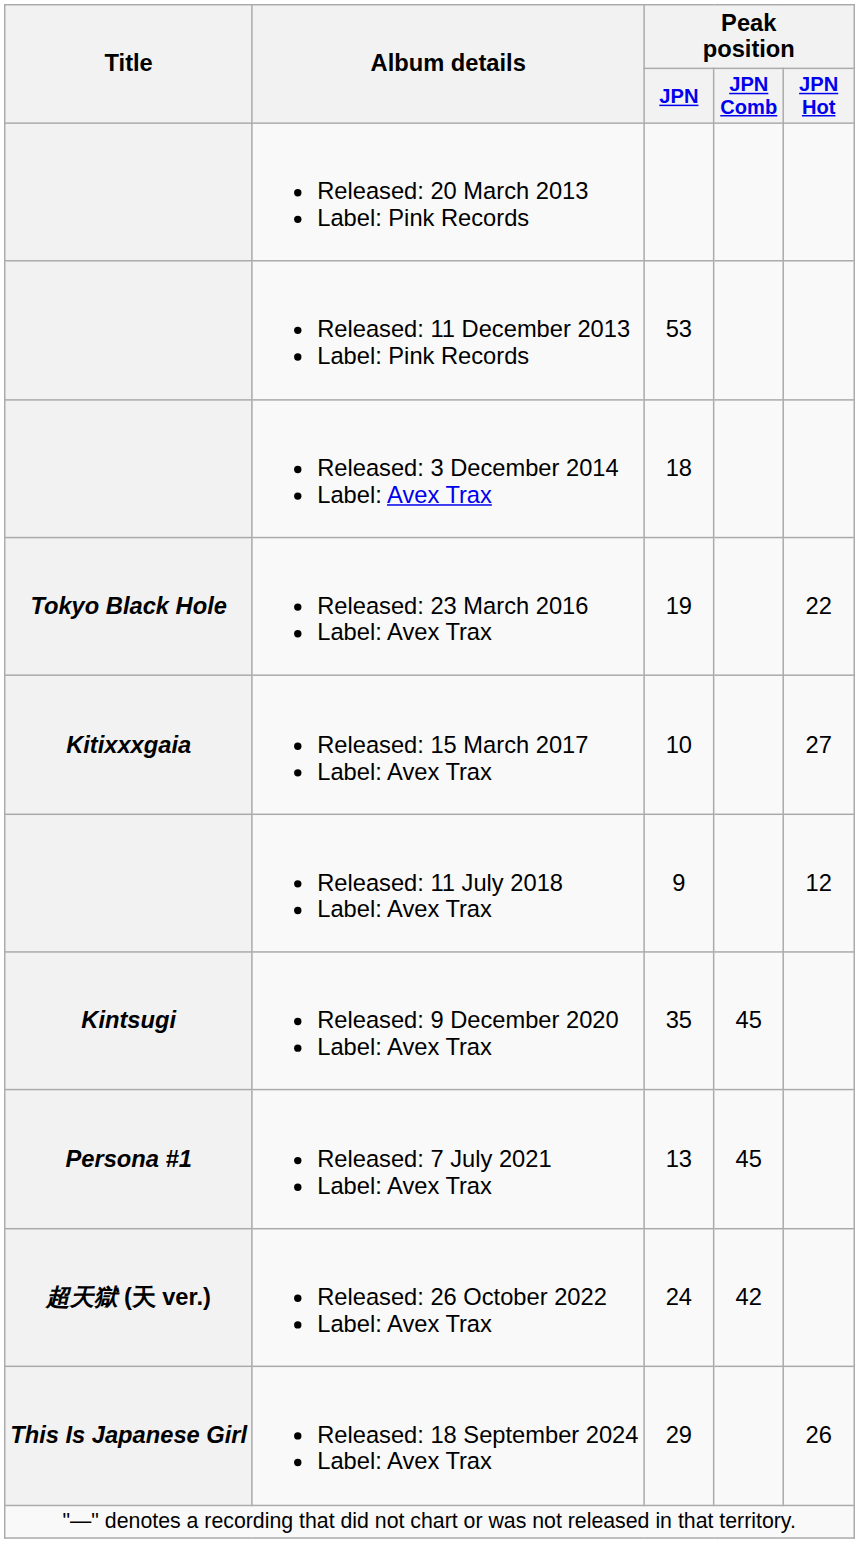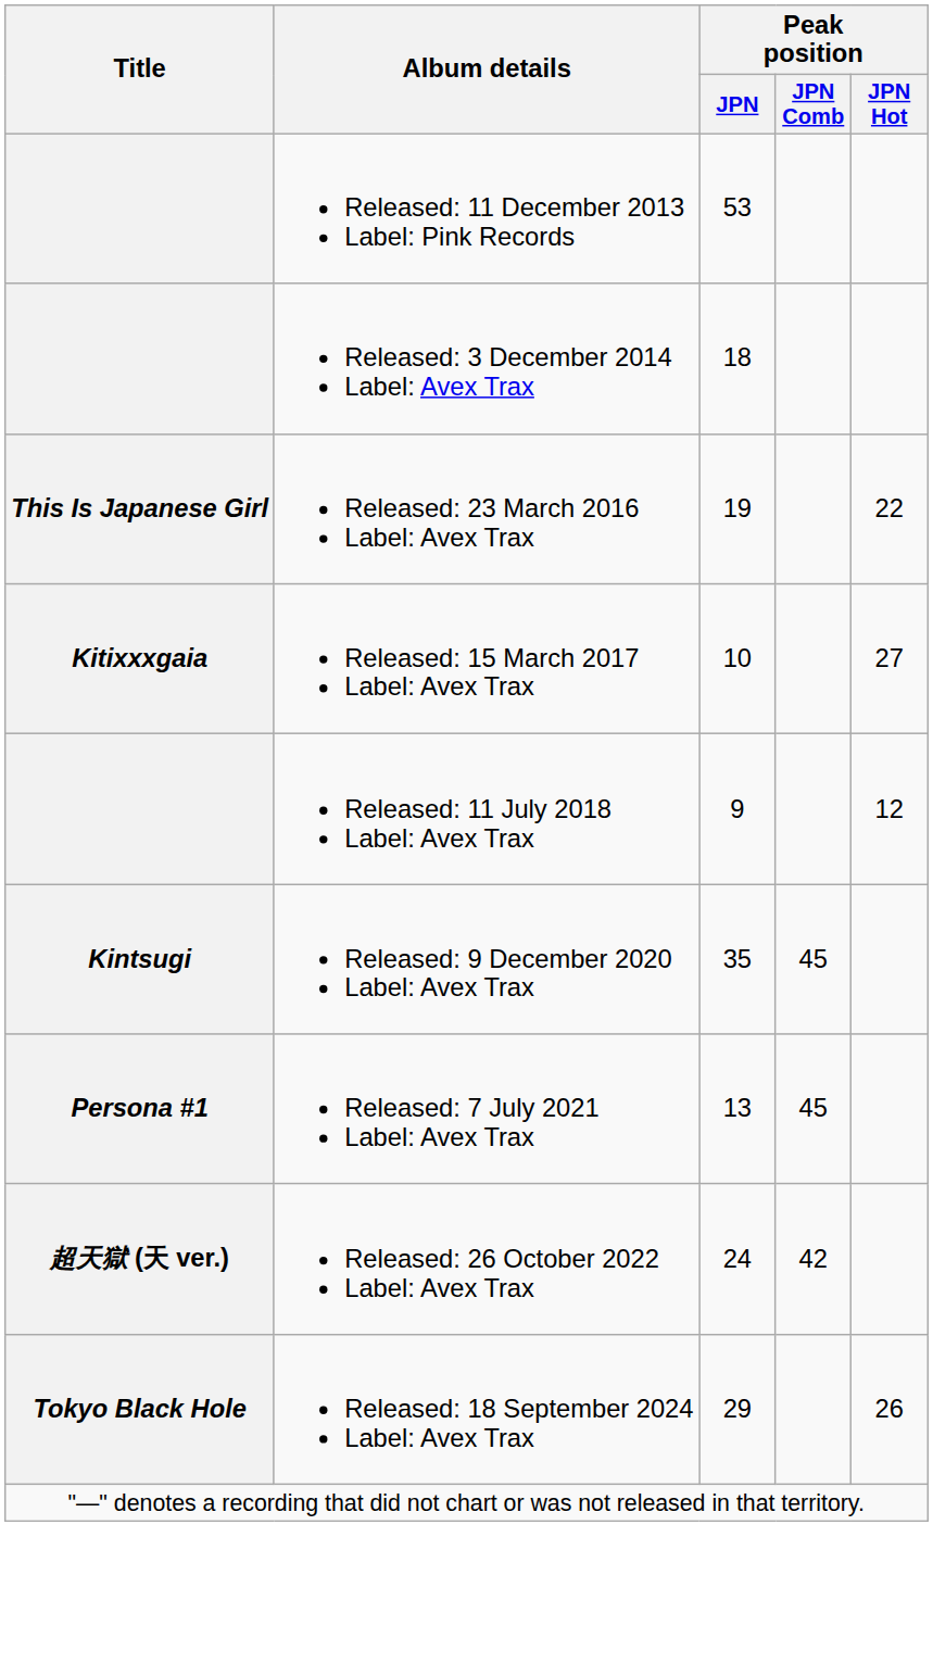 <table class="wikitable plainrowheaders">
 <tr>
 <th scope="col" rowspan="2">Title</th>
 <th scope="col" rowspan="2">Album details</th>
 <th scope="col" colspan="3">Peak<br>position</th>
 </tr>
 <tr>
 <th scope="col" style="width:3em;font-size:85%;"><a href='#'>JPN</a><br></th>
 <th scope="col" style="width:3em;font-size:85%;"><a href='#'>JPN<br>Comb</a><br></th>
 <th scope="col" style="width:3em;font-size:85%;"><a href='#'>JPN<br>Hot</a><br></th>
-</tr>
-<tr>
-<th scope="row"></th>
-<td><br><ul><li>Released: 20 March 2013</li><li>Label: Pink Records</li></ul></td>
-<td></td>
-<td></td>
-<td></td>
 </tr>
 <tr>
 <th scope="row"></th>
 <td><br><ul><li>Released: 11 December 2013</li><li>Label: Pink Records</li></ul></td>
 <td style="text-align: center">53</td>
 <td></td>
 <td></td>
 </tr>
 <tr>
 <th scope="row"></th>
 <td><br><ul><li>Released: 3 December 2014</li><li>Label: <a href='#'>Avex Trax</a></li></ul></td>
 <td style="text-align: center">18</td>
 <td></td>
 <td></td>
 </tr>
 <tr>
-<th scope="row"><em>Tokyo Black Hole</em></th>
+<th scope="row"><em>This Is Japanese Girl</em></th>
 <td><br><ul><li>Released: 23 March 2016</li><li>Label: Avex Trax</li></ul></td>
 <td style="text-align: center">19</td>
 <td></td>
 <td style="text-align: center">22</td>
 </tr>
 <tr>
 <th scope="row"><em>Kitixxxgaia</em></th>
 <td><br><ul><li>Released: 15 March 2017</li><li>Label: Avex Trax</li></ul></td>
 <td style="text-align: center">10</td>
 <td></td>
 <td style="text-align: center">27</td>
 </tr>
 <tr>
 <th scope="row"></th>
 <td><br><ul><li>Released: 11 July 2018</li><li>Label: Avex Trax</li></ul></td>
 <td style="text-align: center">9</td>
 <td></td>
 <td style="text-align: center">12</td>
 </tr>
 <tr>
 <th scope="row"><em>Kintsugi</em></th>
 <td><br><ul><li>Released: 9 December 2020</li><li>Label: Avex Trax</li></ul></td>
 <td style="text-align: center">35</td>
 <td style="text-align: center">45</td>
 <td></td>
 </tr>
 <tr>
 <th scope="row"><em>Persona #1</em></th>
 <td><br><ul><li>Released: 7 July 2021</li><li>Label: Avex Trax</li></ul></td>
 <td style="text-align: center">13</td>
 <td style="text-align: center">45</td>
 <td></td>
 </tr>
 <tr>
 <th scope="row"><em>超天獄</em> (天 ver.)</th>
 <td><br><ul><li>Released: 26 October 2022</li><li>Label: Avex Trax</li></ul></td>
 <td style="text-align: center">24</td>
 <td style="text-align: center">42</td>
 <td></td>
 </tr>
 <tr>
-<th scope="row"><em>This Is Japanese Girl</em></th>
+<th scope="row"><em>Tokyo Black Hole</em></th>
 <td><br><ul><li>Released: 18 September 2024</li><li>Label: Avex Trax</li></ul></td>
 <td style="text-align: center">29</td>
 <td></td>
 <td style="text-align: center">26</td>
 </tr>
 <tr>
 <td align="center" colspan="5" style="font-size:90%">"—" denotes a recording that did not chart or was not released in that territory.</td>
 </tr>
 </table>
